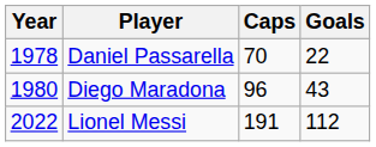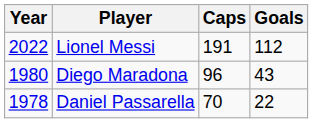 <table class="wikitable">
 <tr>
 <th>Year</th>
 <th>Player</th>
 <th>Caps</th>
 <th>Goals</th>
 </tr>
 <tr>
-<td><a href='#'>1978</a></td>
-<td><a href='#'>Daniel Passarella</a></td>
-<td>70</td>
-<td>22</td>
+<td><a href='#'>2022</a></td>
+<td><a href='#'>Lionel Messi</a></td>
+<td>191</td>
+<td>112</td>
 </tr>
 <tr>
 <td><a href='#'>1980</a></td>
 <td><a href='#'>Diego Maradona</a></td>
 <td>96</td>
 <td>43</td>
 </tr>
 <tr>
-<td><a href='#'>2022</a></td>
-<td><a href='#'>Lionel Messi</a></td>
-<td>191</td>
-<td>112</td>
+<td><a href='#'>1978</a></td>
+<td><a href='#'>Daniel Passarella</a></td>
+<td>70</td>
+<td>22</td>
 </tr>
 </table>
